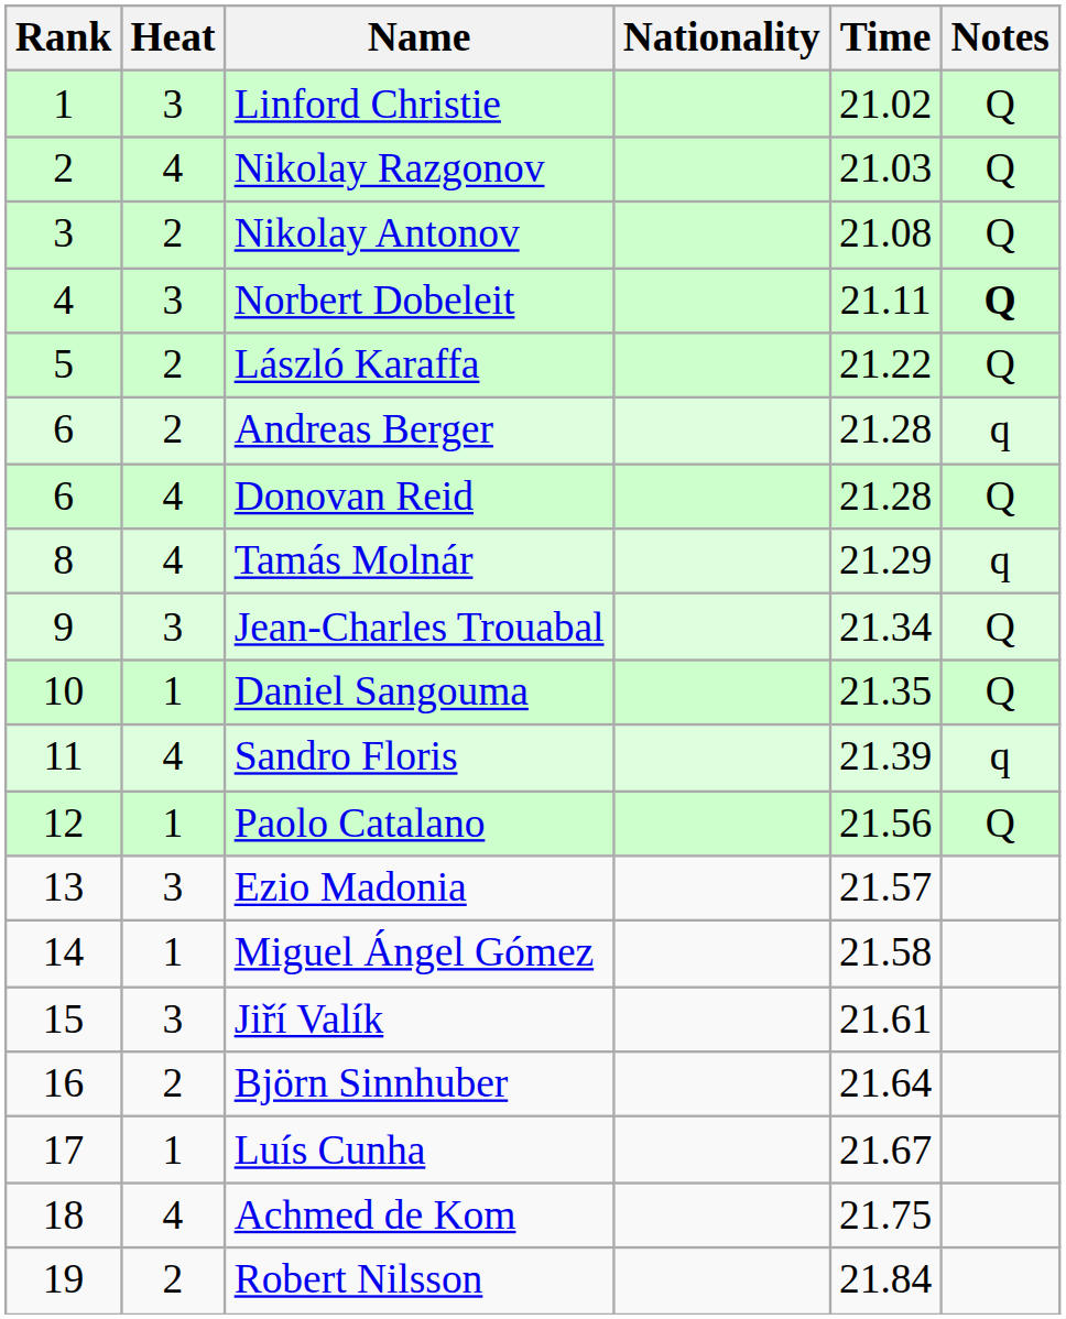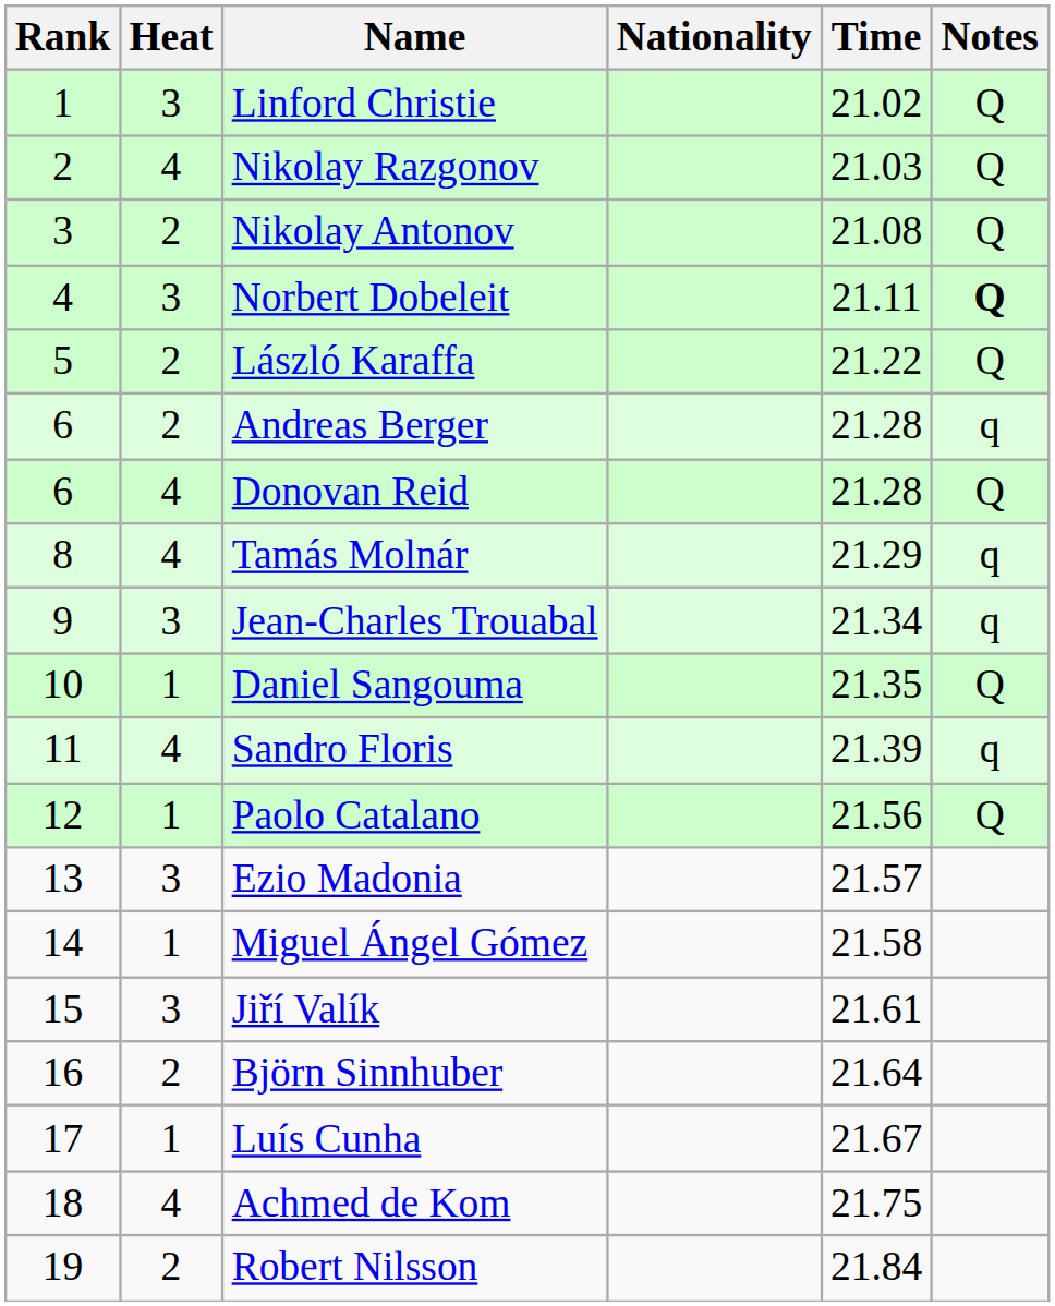 <table class="wikitable sortable" style="text-align:center">
 <tr>
 <th>Rank</th>
 <th>Heat</th>
 <th>Name</th>
 <th>Nationality</th>
 <th>Time</th>
 <th>Notes</th>
 </tr>
 <tr bgcolor=ccffcc>
 <td>1</td>
 <td>3</td>
 <td align="left"><a href='#'>Linford Christie</a></td>
 <td align=left></td>
 <td>21.02</td>
 <td>Q</td>
 </tr>
 <tr bgcolor=ccffcc>
 <td>2</td>
 <td>4</td>
 <td align="left"><a href='#'>Nikolay Razgonov</a></td>
 <td align=left></td>
 <td>21.03</td>
 <td>Q</td>
 </tr>
 <tr bgcolor=ccffcc>
 <td>3</td>
 <td>2</td>
 <td align="left"><a href='#'>Nikolay Antonov</a></td>
 <td align=left></td>
 <td>21.08</td>
 <td>Q</td>
 </tr>
 <tr bgcolor=ccffcc>
 <td>4</td>
 <td>3</td>
 <td align="left"><a href='#'>Norbert Dobeleit</a></td>
 <td align=left></td>
 <td>21.11</td>
 <td><strong>Q</strong></td>
 </tr>
 <tr bgcolor=ccffcc>
 <td>5</td>
 <td>2</td>
 <td align="left"><a href='#'>László Karaffa</a></td>
 <td align=left></td>
 <td>21.22</td>
 <td>Q</td>
 </tr>
 <tr bgcolor=ddffdd>
 <td>6</td>
 <td>2</td>
 <td align="left"><a href='#'>Andreas Berger</a></td>
 <td align=left></td>
 <td>21.28</td>
 <td>q</td>
 </tr>
 <tr bgcolor=ccffcc>
 <td>6</td>
 <td>4</td>
 <td align="left"><a href='#'>Donovan Reid</a></td>
 <td align=left></td>
 <td>21.28</td>
 <td>Q</td>
 </tr>
 <tr bgcolor=ddffdd>
 <td>8</td>
 <td>4</td>
 <td align="left"><a href='#'>Tamás Molnár</a></td>
 <td align=left></td>
 <td>21.29</td>
 <td>q</td>
 </tr>
 <tr bgcolor=ddffdd>
 <td>9</td>
 <td>3</td>
 <td align="left"><a href='#'>Jean-Charles Trouabal</a></td>
 <td align=left></td>
 <td>21.34</td>
-<td>Q</td>
+<td>q</td>
 </tr>
 <tr bgcolor=ccffcc>
 <td>10</td>
 <td>1</td>
 <td align="left"><a href='#'>Daniel Sangouma</a></td>
 <td align=left></td>
 <td>21.35</td>
 <td>Q</td>
 </tr>
 <tr bgcolor=ddffdd>
 <td>11</td>
 <td>4</td>
 <td align="left"><a href='#'>Sandro Floris</a></td>
 <td align=left></td>
 <td>21.39</td>
 <td>q</td>
 </tr>
 <tr bgcolor=ccffcc>
 <td>12</td>
 <td>1</td>
 <td align="left"><a href='#'>Paolo Catalano</a></td>
 <td align=left></td>
 <td>21.56</td>
 <td>Q</td>
 </tr>
 <tr>
 <td>13</td>
 <td>3</td>
 <td align="left"><a href='#'>Ezio Madonia</a></td>
 <td align=left></td>
 <td>21.57</td>
 <td></td>
 </tr>
 <tr>
 <td>14</td>
 <td>1</td>
 <td align="left"><a href='#'>Miguel Ángel Gómez</a></td>
 <td align=left></td>
 <td>21.58</td>
 <td></td>
 </tr>
 <tr>
 <td>15</td>
 <td>3</td>
 <td align="left"><a href='#'>Jiří Valík</a></td>
 <td align=left></td>
 <td>21.61</td>
 <td></td>
 </tr>
 <tr>
 <td>16</td>
 <td>2</td>
 <td align="left"><a href='#'>Björn Sinnhuber</a></td>
 <td align=left></td>
 <td>21.64</td>
 <td></td>
 </tr>
 <tr>
 <td>17</td>
 <td>1</td>
 <td align="left"><a href='#'>Luís Cunha</a></td>
 <td align=left></td>
 <td>21.67</td>
 <td></td>
 </tr>
 <tr>
 <td>18</td>
 <td>4</td>
 <td align="left"><a href='#'>Achmed de Kom</a></td>
 <td align=left></td>
 <td>21.75</td>
 <td></td>
 </tr>
 <tr>
 <td>19</td>
 <td>2</td>
 <td align="left"><a href='#'>Robert Nilsson</a></td>
 <td align=left></td>
 <td>21.84</td>
 <td></td>
 </tr>
 </table>
